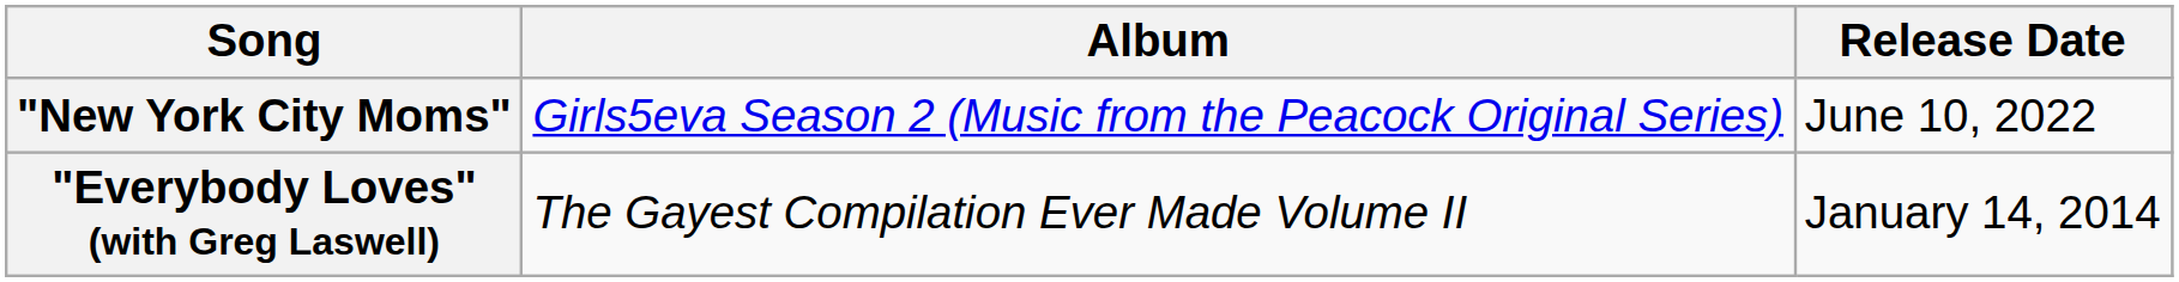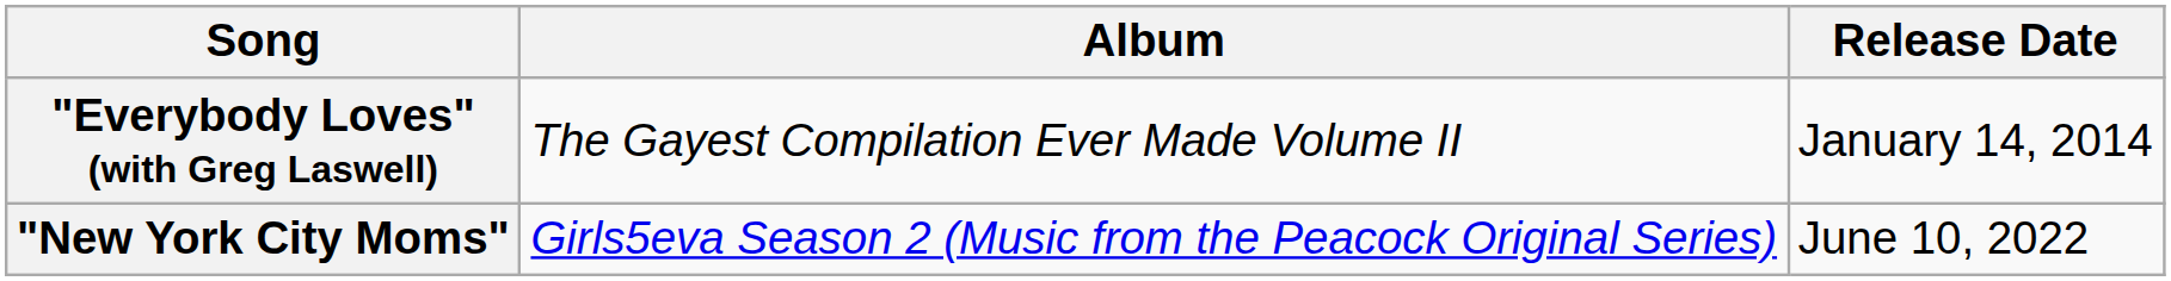 <table class="wikitable plainrowheaders">
 <tr>
 <th>Song</th>
 <th>Album</th>
 <th>Release Date</th>
 </tr>
 <tr>
+<th scope="row">"Everybody Loves"<br><small>(with Greg Laswell)</small></th>
+<td><em>The Gayest Compilation Ever Made Volume II</em></td>
+<td>January 14, 2014</td>
+</tr>
+<tr>
 <th scope="row">"New York City Moms"</th>
 <td><em><a href='#'>Girls5eva Season 2 (Music from the Peacock Original Series)</a></em></td>
 <td>June 10, 2022</td>
 </tr>
-<tr>
-<th scope="row">"Everybody Loves"<br><small>(with Greg Laswell)</small></th>
-<td><em>The Gayest Compilation Ever Made Volume II</em></td>
-<td>January 14, 2014</td>
-</tr>
 </table>
